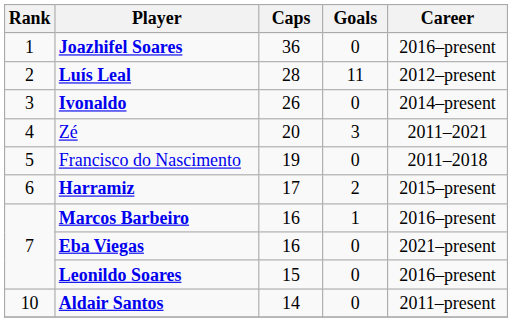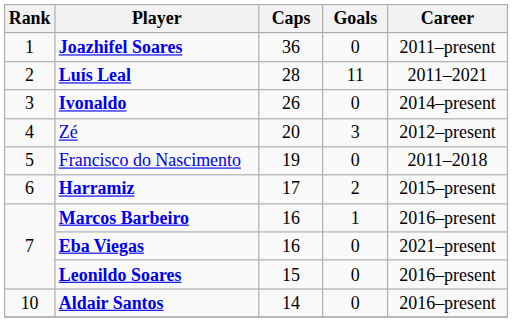 <table class="wikitable sortable" style="text-align:center;">
 <tr>
 <th width=30px>Rank</th>
 <th style="width:175px;">Player</th>
 <th width=50px>Caps</th>
 <th width=50px>Goals</th>
 <th style="width:100px;">Career</th>
 </tr>
 <tr>
 <td>1</td>
 <td align=left><strong><a href='#'>Joazhifel Soares</a></strong></td>
 <td>36</td>
 <td>0</td>
-<td>2016–present</td>
+<td>2011–present</td>
 </tr>
 <tr>
 <td>2</td>
 <td align=left><strong><a href='#'>Luís Leal</a></strong></td>
 <td>28</td>
 <td>11</td>
-<td>2012–present</td>
+<td>2011–2021</td>
 </tr>
 <tr>
 <td>3</td>
 <td align=left><strong><a href='#'>Ivonaldo</a></strong></td>
 <td>26</td>
 <td>0</td>
 <td>2014–present</td>
 </tr>
 <tr>
 <td>4</td>
 <td align=left><a href='#'>Zé</a></td>
 <td>20</td>
 <td>3</td>
-<td>2011–2021</td>
+<td>2012–present</td>
 </tr>
 <tr>
 <td>5</td>
 <td align=left><a href='#'>Francisco do Nascimento</a></td>
 <td>19</td>
 <td>0</td>
 <td>2011–2018</td>
 </tr>
 <tr>
 <td>6</td>
 <td align=left><strong><a href='#'>Harramiz</a></strong></td>
 <td>17</td>
 <td>2</td>
 <td>2015–present</td>
 </tr>
 <tr>
 <td rowspan=3>7</td>
 <td align=left><strong><a href='#'>Marcos Barbeiro</a></strong></td>
 <td>16</td>
 <td>1</td>
 <td>2016–present</td>
 </tr>
 <tr>
 <td align=left><strong><a href='#'>Eba Viegas</a></strong></td>
 <td>16</td>
 <td>0</td>
 <td>2021–present</td>
 </tr>
 <tr>
 <td align=left><strong><a href='#'>Leonildo Soares</a></strong></td>
 <td>15</td>
 <td>0</td>
 <td>2016–present</td>
 </tr>
 <tr>
 <td>10</td>
 <td align=left><strong><a href='#'>Aldair Santos</a></strong></td>
 <td>14</td>
 <td>0</td>
-<td>2011–present</td>
+<td>2016–present</td>
 </tr>
 <tr>
 </tr>
 </table>
